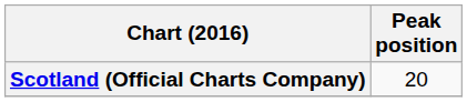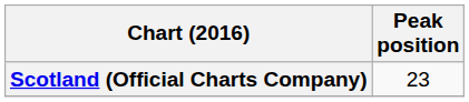 <table class="wikitable sortable plainrowheaders" style="text-align:center">
 <tr>
 <th>Chart (2016)</th>
 <th>Peak<br>position</th>
 </tr>
 <tr>
 <th scope="row"><a href='#'>Scotland</a> (Official Charts Company)</th>
-<td>20</td>
+<td>23</td>
 </tr>
 <tr>
 </tr>
 </table>
